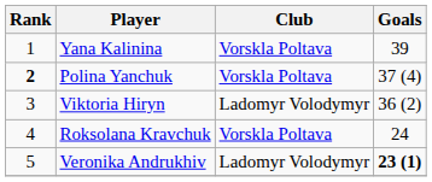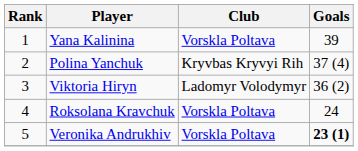 <table class="wikitable" style="text-align:center">
 <tr>
 <th>Rank</th>
 <th>Player</th>
 <th>Club</th>
 <th>Goals</th>
 </tr>
 <tr>
 <td rowspan=1>1</td>
 <td align="left"> <a href='#'>Yana Kalinina</a></td>
 <td align="left"><a href='#'>Vorskla Poltava</a></td>
 <td>39</td>
 </tr>
 <tr>
-<td rowspan=1><strong>2</strong></td>
+<td rowspan=1>2</td>
 <td align="left"> <a href='#'>Polina Yanchuk</a></td>
-<td align="left"><a href='#'>Vorskla Poltava</a></td>
+<td align="left">Kryvbas Kryvyi Rih</td>
 <td>37 (4)</td>
 </tr>
 <tr>
 <td rowspan=1>3</td>
 <td align="left"> <a href='#'>Viktoria Hiryn</a></td>
 <td align="left">Ladomyr Volodymyr</td>
 <td>36 (2)</td>
 </tr>
 <tr>
 <td rowspan=1>4</td>
 <td align="left"> <a href='#'>Roksolana Kravchuk</a></td>
 <td align="left"><a href='#'>Vorskla Poltava</a></td>
 <td>24</td>
 </tr>
 <tr>
 <td rowspan=1>5</td>
 <td align="left"> <a href='#'>Veronika Andrukhiv</a></td>
-<td align="left">Ladomyr Volodymyr</td>
+<td align="left"><a href='#'>Vorskla Poltava</a></td>
 <td><strong>23 (1)</strong></td>
 </tr>
 <tr>
 </tr>
 </table>
